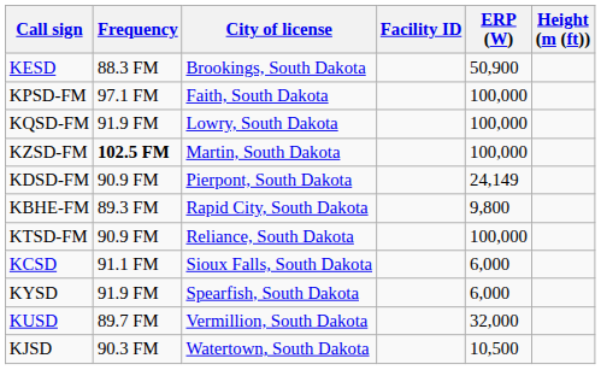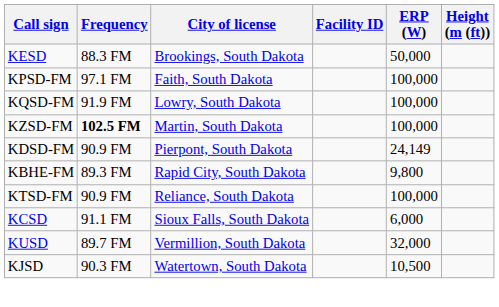 <table class="wikitable sortable">
 <tr>
 <th><a href='#'>Call sign</a></th>
 <th data-sort-type="number"><a href='#'>Frequency</a></th>
 <th><a href='#'>City of license</a></th>
 <th data-sort-type="number"><a href='#'>Facility ID</a></th>
 <th data-sort-type="number"><a href='#'>ERP</a><br>(<a href='#'>W</a>)</th>
 <th data-sort-type="number"><a href='#'>Height</a><br>(<a href='#'>m</a> (<a href='#'>ft</a>))</th>
 </tr>
 <tr>
 <td><a href='#'>KESD</a></td>
 <td>88.3 FM</td>
 <td><a href='#'>Brookings, South Dakota</a></td>
 <td></td>
-<td>50,900</td>
+<td>50,000</td>
 <td></td>
 </tr>
 <tr>
 <td>KPSD-FM</td>
 <td>97.1 FM</td>
 <td><a href='#'>Faith, South Dakota</a></td>
 <td></td>
 <td>100,000</td>
 <td></td>
 </tr>
 <tr>
 <td>KQSD-FM</td>
 <td>91.9 FM</td>
 <td><a href='#'>Lowry, South Dakota</a></td>
 <td></td>
 <td>100,000</td>
 <td></td>
 </tr>
 <tr>
 <td>KZSD-FM</td>
 <td><strong>102.5 FM</strong></td>
 <td><a href='#'>Martin, South Dakota</a></td>
 <td></td>
 <td>100,000</td>
 <td></td>
 </tr>
 <tr>
 <td>KDSD-FM</td>
 <td>90.9 FM</td>
 <td><a href='#'>Pierpont, South Dakota</a></td>
 <td></td>
 <td>24,149</td>
 <td></td>
 </tr>
 <tr>
 <td>KBHE-FM</td>
 <td>89.3 FM</td>
 <td><a href='#'>Rapid City, South Dakota</a></td>
 <td></td>
 <td>9,800</td>
 <td></td>
 </tr>
 <tr>
 <td>KTSD-FM</td>
 <td>90.9 FM</td>
 <td><a href='#'>Reliance, South Dakota</a></td>
 <td></td>
 <td>100,000</td>
 <td></td>
 </tr>
 <tr>
 <td><a href='#'>KCSD</a></td>
 <td>91.1 FM</td>
 <td><a href='#'>Sioux Falls, South Dakota</a></td>
 <td></td>
 <td>6,000</td>
 <td></td>
 </tr>
 <tr>
-<td>KYSD</td>
-<td>91.9 FM</td>
-<td><a href='#'>Spearfish, South Dakota</a></td>
-<td></td>
-<td>6,000</td>
-<td></td>
-</tr>
-<tr>
 <td><a href='#'>KUSD</a></td>
 <td>89.7 FM</td>
 <td><a href='#'>Vermillion, South Dakota</a></td>
 <td></td>
 <td>32,000</td>
 <td></td>
 </tr>
 <tr>
 <td>KJSD</td>
 <td>90.3 FM</td>
 <td><a href='#'>Watertown, South Dakota</a></td>
 <td></td>
 <td>10,500</td>
 <td></td>
 </tr>
 </table>
